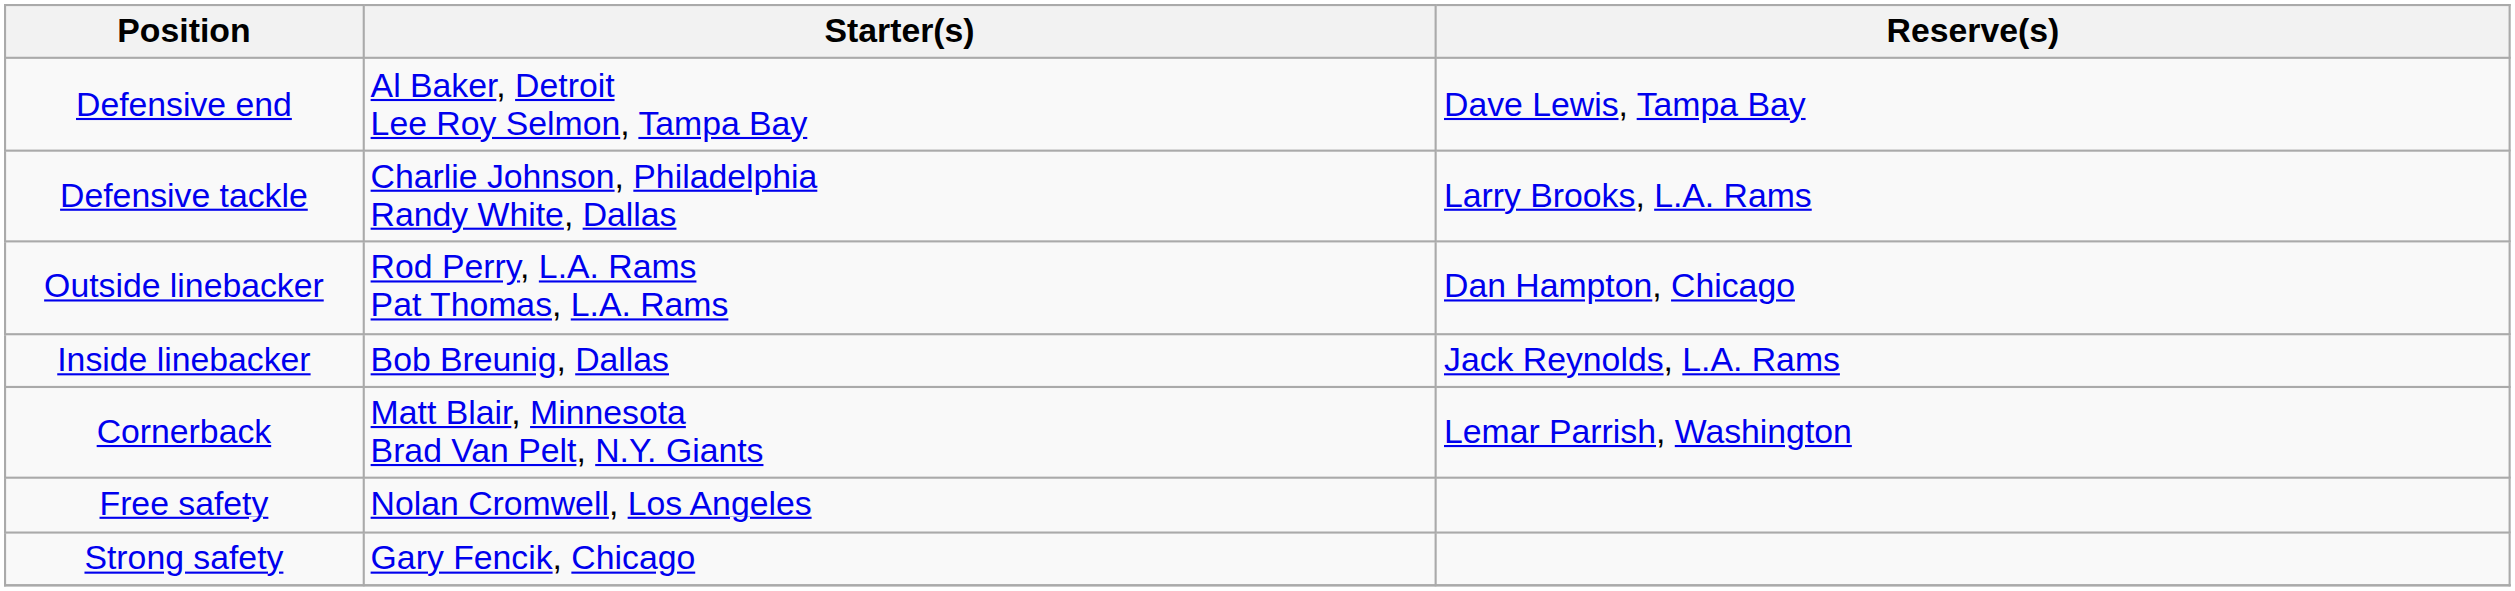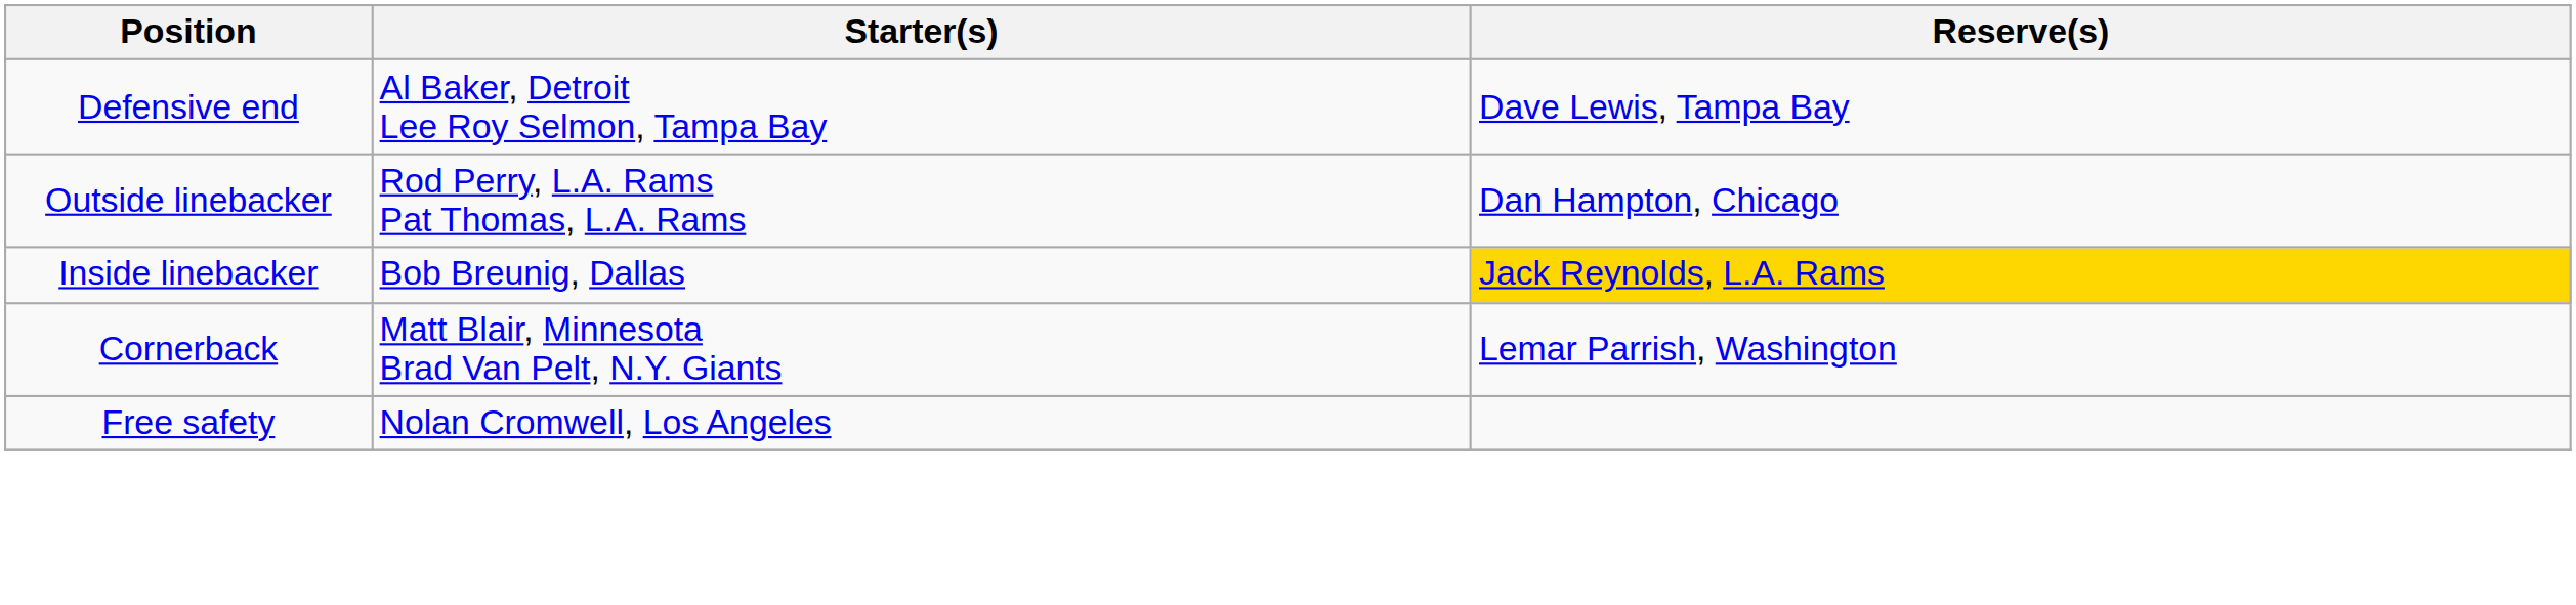 <table class="wikitable" width=75%>
 <tr>
 <th width=10%>Position</th>
 <th width=30%>Starter(s)</th>
 <th width=30%>Reserve(s)</th>
 </tr>
 <tr>
 <td align=center><a href='#'>Defensive end</a></td>
 <td> <a href='#'>Al Baker</a>, <a href='#'>Detroit</a><br> <a href='#'>Lee Roy Selmon</a>, <a href='#'>Tampa Bay</a></td>
 <td> <a href='#'>Dave Lewis</a>, <a href='#'>Tampa Bay</a></td>
 </tr>
 <tr>
-<td align=center><a href='#'>Defensive tackle</a></td>
-<td> <a href='#'>Charlie Johnson</a>, <a href='#'>Philadelphia</a><br> <a href='#'>Randy White</a>, <a href='#'>Dallas</a></td>
-<td> <a href='#'>Larry Brooks</a>, <a href='#'>L.A. Rams</a></td>
-</tr>
-<tr>
 <td align=center><a href='#'>Outside linebacker</a></td>
 <td> <a href='#'>Rod Perry</a>, <a href='#'>L.A. Rams</a><br> <a href='#'>Pat Thomas</a>, <a href='#'>L.A. Rams</a></td>
 <td> <a href='#'>Dan Hampton</a>, <a href='#'>Chicago</a></td>
 </tr>
 <tr>
 <td align=center><a href='#'>Inside linebacker</a></td>
 <td> <a href='#'>Bob Breunig</a>, <a href='#'>Dallas</a></td>
-<td> <a href='#'>Jack Reynolds</a>, <a href='#'>L.A. Rams</a></td>
+<td style="background: gold;"> <a href='#'>Jack Reynolds</a>, <a href='#'>L.A. Rams</a></td>
 </tr>
 <tr>
 <td align=center><a href='#'>Cornerback</a></td>
 <td> <a href='#'>Matt Blair</a>, <a href='#'>Minnesota</a><br> <a href='#'>Brad Van Pelt</a>, <a href='#'>N.Y. Giants</a></td>
 <td> <a href='#'>Lemar Parrish</a>, <a href='#'>Washington</a></td>
 </tr>
 <tr>
 <td align=center><a href='#'>Free safety</a></td>
 <td> <a href='#'>Nolan Cromwell</a>, <a href='#'>Los Angeles</a></td>
 <td></td>
 </tr>
 <tr>
-<td align=center><a href='#'>Strong safety</a></td>
-<td> <a href='#'>Gary Fencik</a>, <a href='#'>Chicago</a></td>
-<td></td>
-</tr>
-<tr>
 </tr>
 </table>
